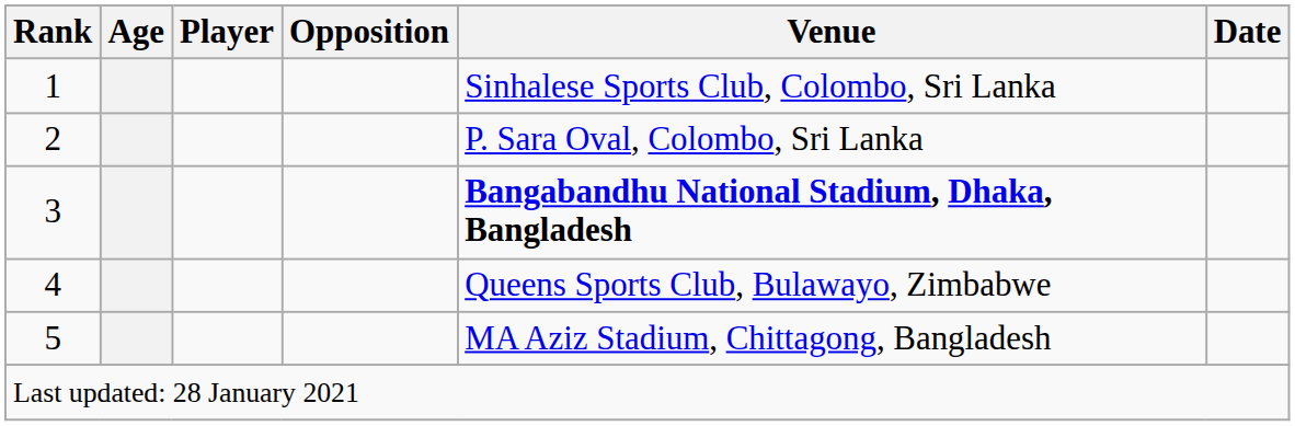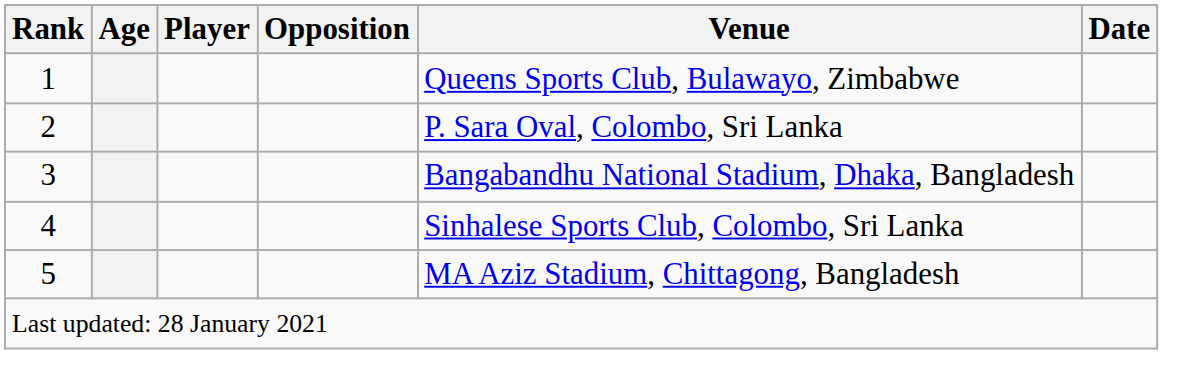 <table class="wikitable plainrowheaders sortable">
 <tr>
 <th scope=col>Rank</th>
 <th scope=col>Age</th>
 <th scope=col>Player</th>
 <th scope=col>Opposition</th>
 <th scope=col>Venue</th>
 <th scope=col>Date</th>
 </tr>
 <tr>
 <td align=center>1</td>
 <th scope=row style=text-align:center;></th>
 <td></td>
 <td></td>
-<td><a href='#'>Sinhalese Sports Club</a>, <a href='#'>Colombo</a>, Sri Lanka</td>
+<td><a href='#'>Queens Sports Club</a>, <a href='#'>Bulawayo</a>, Zimbabwe</td>
 <td></td>
 </tr>
 <tr>
 <td align=center>2</td>
 <th scope=row style=text-align:center;></th>
 <td></td>
 <td></td>
 <td><a href='#'>P. Sara Oval</a>, <a href='#'>Colombo</a>, Sri Lanka</td>
 <td></td>
 </tr>
 <tr>
 <td align=center>3</td>
 <th scope=row style=text-align:center;></th>
 <td></td>
 <td></td>
-<td><strong><a href='#'>Bangabandhu National Stadium</a>, <a href='#'>Dhaka</a>, Bangladesh</strong></td>
+<td><a href='#'>Bangabandhu National Stadium</a>, <a href='#'>Dhaka</a>, Bangladesh</td>
 <td></td>
 </tr>
 <tr>
 <td align=center>4</td>
 <th scope=row style=text-align:center;></th>
 <td></td>
 <td></td>
-<td><a href='#'>Queens Sports Club</a>, <a href='#'>Bulawayo</a>, Zimbabwe</td>
+<td><a href='#'>Sinhalese Sports Club</a>, <a href='#'>Colombo</a>, Sri Lanka</td>
 <td></td>
 </tr>
 <tr>
 <td align=center>5</td>
 <th scope=row style=text-align:center;></th>
 <td></td>
 <td></td>
 <td><a href='#'>MA Aziz Stadium</a>, <a href='#'>Chittagong</a>, Bangladesh</td>
 <td></td>
 </tr>
 <tr class=sortbottom>
 <td colspan=7><small>Last updated: 28 January 2021</small></td>
 </tr>
 </table>
